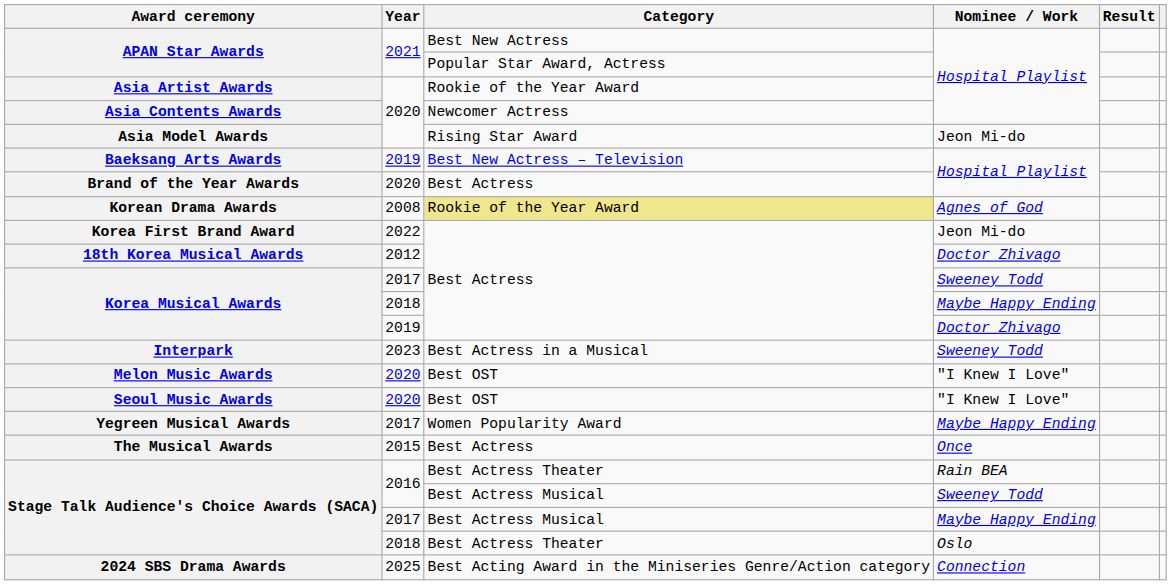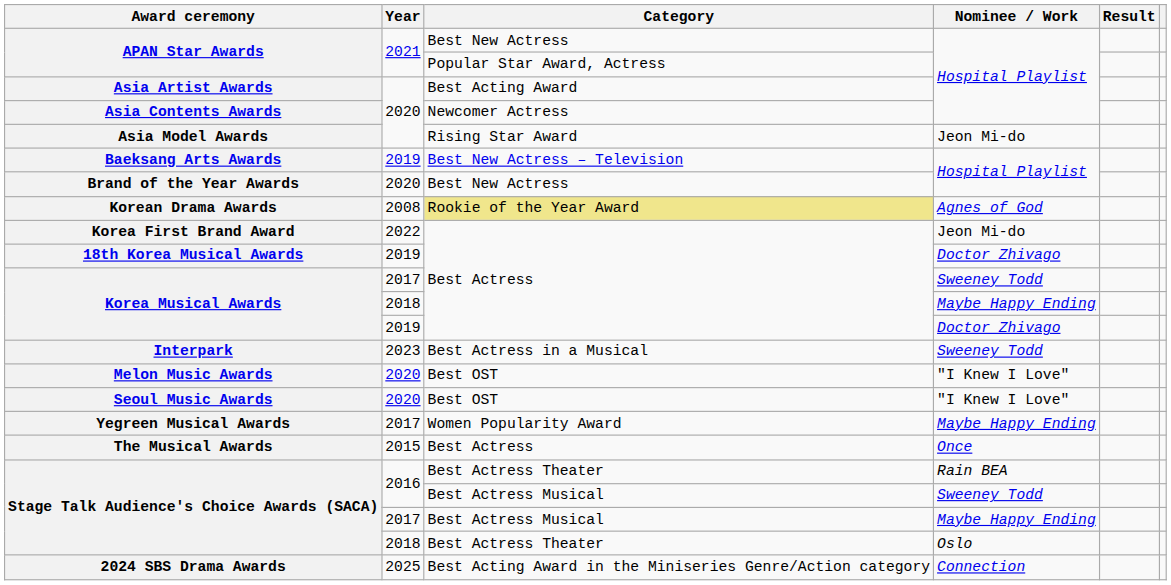 <table class="wikitable plainrowheaders sortable">
 <tr>
 <th scope="col">Award ceremony</th>
 <th scope="col">Year</th>
 <th scope="col">Category</th>
 <th scope="col">Nominee / Work</th>
 <th scope="col">Result</th>
 <th scope="col" class="unsortable"></th>
 </tr>
 <tr>
 <th scope="row"  rowspan="2"><a href='#'>APAN Star Awards</a></th>
 <td style="text-align:center"  rowspan="2"><a href='#'>2021</a></td>
 <td>Best New Actress</td>
 <td rowspan=4><em><a href='#'>Hospital Playlist</a></em></td>
 <td></td>
 <td style="text-align:center"></td>
 </tr>
 <tr>
 <td>Popular Star Award, Actress</td>
 <td></td>
 <td style="text-align:center"></td>
 </tr>
 <tr>
 <th scope="row"  rowspan="1"><a href='#'>Asia Artist Awards</a></th>
 <td style="text-align:center" rowspan="3">2020</td>
-<td>Rookie of the Year Award</td>
+<td>Best Acting Award</td>
 <td></td>
 <td style="text-align:center"></td>
 </tr>
 <tr>
 <th scope="row"  rowspan="1"><a href='#'>Asia Contents Awards</a></th>
 <td>Newcomer Actress</td>
 <td></td>
 <td style="text-align:center"></td>
 </tr>
 <tr>
 <th scope="row"  rowspan="1">Asia Model Awards</th>
 <td>Rising Star Award</td>
 <td>Jeon Mi-do</td>
 <td></td>
 <td style="text-align:center"></td>
 </tr>
 <tr>
 <th scope="row"  rowspan="1"><a href='#'>Baeksang Arts Awards</a></th>
 <td style="text-align:center"><a href='#'>2019</a></td>
 <td><a href='#'>Best New Actress – Television</a></td>
 <td rowspan=2><em><a href='#'>Hospital Playlist</a></em></td>
 <td></td>
 <td style="text-align:center"></td>
 </tr>
 <tr>
 <th scope="row"  rowspan="1">Brand of the Year Awards</th>
 <td style="text-align:center">2020</td>
-<td>Best Actress</td>
+<td>Best New Actress</td>
 <td></td>
 <td style="text-align:center"></td>
 </tr>
 <tr>
 <th scope="row"  rowspan="1">Korean Drama Awards</th>
 <td style="text-align:center">2008</td>
 <td style="background: khaki;">Rookie of the Year Award</td>
 <td><em><a href='#'>Agnes of God</a></em></td>
 <td></td>
 <td style="text-align:center"></td>
 </tr>
 <tr>
 <th scope="row"  rowspan="1">Korea First Brand Award</th>
 <td style="text-align:center">2022</td>
 <td rowspan="5">Best Actress</td>
 <td>Jeon Mi-do</td>
 <td></td>
 <td style="text-align:center"></td>
 </tr>
 <tr>
 <th scope="row"><a href='#'>18th Korea Musical Awards</a></th>
-<td style="text-align:center">2012</td>
+<td style="text-align:center">2019</td>
 <td><em><a href='#'>Doctor Zhivago</a></em></td>
 <td></td>
 <td style="text-align:center"></td>
 </tr>
 <tr>
 <th scope="row" rowspan=3><a href='#'>Korea Musical Awards</a></th>
 <td style="text-align:center">2017</td>
 <td><em><a href='#'>Sweeney Todd</a></em></td>
 <td></td>
 <td style="text-align:center"></td>
 </tr>
 <tr>
 <td style="text-align:center">2018</td>
 <td><em><a href='#'>Maybe Happy Ending</a></em></td>
 <td></td>
 <td style="text-align:center"></td>
 </tr>
 <tr>
 <td style="text-align:center">2019</td>
 <td><em><a href='#'>Doctor Zhivago</a></em></td>
 <td></td>
 <td style="text-align:center"></td>
 </tr>
 <tr>
 <th scope="row"><a href='#'>Interpark</a> </th>
 <td style="text-align:center">2023</td>
 <td>Best Actress in a Musical</td>
 <td><em><a href='#'>Sweeney Todd</a></em></td>
 <td></td>
 <td style="text-align:center"></td>
 </tr>
 <tr>
 <th scope="row"  rowspan=1><a href='#'>Melon Music Awards</a></th>
 <td style="text-align:center"><a href='#'>2020</a></td>
 <td>Best OST</td>
 <td>"I Knew I Love"</td>
 <td></td>
 <td></td>
 </tr>
 <tr>
 <th scope="row"  rowspan=1><a href='#'>Seoul Music Awards</a></th>
 <td style="text-align:center"><a href='#'>2020</a></td>
 <td>Best OST</td>
 <td>"I Knew I Love"</td>
 <td></td>
 <td></td>
 </tr>
 <tr>
 <th rowspan="1" scope="row">Yegreen Musical Awards</th>
 <td style="text-align:center">2017</td>
 <td>Women Popularity Award</td>
 <td rowspan="1"><em><a href='#'>Maybe Happy Ending</a></em></td>
 <td></td>
 <td style="text-align:center"></td>
 </tr>
 <tr>
 <th scope="row"  rowspan=1>The Musical Awards</th>
 <td style="text-align:center">2015</td>
 <td>Best Actress</td>
 <td><em><a href='#'>Once</a></em></td>
 <td></td>
 <td style="text-align:center"></td>
 </tr>
 <tr>
 <th scope="row" rowspan="4">Stage Talk Audience's Choice Awards (SACA)</th>
 <td rowspan="2" style="text-align:center">2016</td>
 <td>Best Actress Theater</td>
 <td><em>Rain BEA</em></td>
 <td></td>
 <td rowspan="1" scope="row" style="text-align:center"></td>
 </tr>
 <tr>
 <td>Best Actress Musical</td>
 <td><em><a href='#'>Sweeney Todd</a></em></td>
 <td></td>
 <td rowspan="1" scope="row" style="text-align:center"></td>
 </tr>
 <tr>
 <td style="text-align:center">2017</td>
 <td>Best Actress Musical</td>
 <td><em><a href='#'>Maybe Happy Ending</a></em></td>
 <td></td>
 <td style="text-align:center"></td>
 </tr>
 <tr>
 <td style="text-align:center">2018</td>
 <td>Best Actress Theater</td>
 <td><em>Oslo</em></td>
 <td></td>
 <td style="text-align:center"></td>
 </tr>
 <tr>
 <th scope="row"  rowspan=1>2024 SBS Drama Awards</th>
 <td style="text-align:center">2025</td>
 <td>Best Acting Award in the Miniseries Genre/Action category</td>
 <td><em><a href='#'>Connection</a></em></td>
 <td></td>
 <td style="text-align:center"></td>
 </tr>
 </table>
